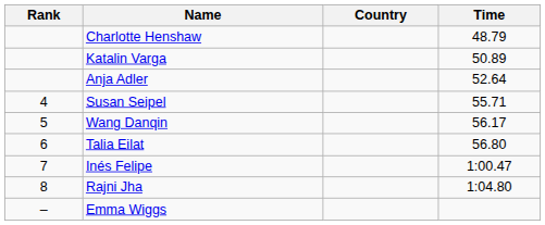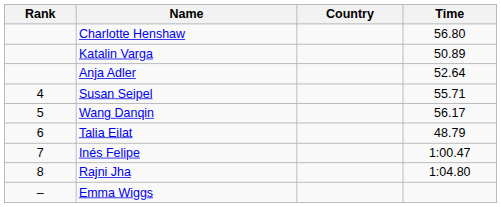 <table class="wikitable" style="text-align:center;width: 50%">
 <tr>
 <th>Rank</th>
 <th>Name</th>
 <th>Country</th>
 <th>Time</th>
 </tr>
 <tr>
 <td></td>
 <td align="left"><a href='#'>Charlotte Henshaw</a></td>
 <td align="left"></td>
-<td>48.79</td>
+<td>56.80</td>
 </tr>
 <tr>
 <td></td>
 <td align="left"><a href='#'>Katalin Varga</a></td>
 <td align="left"></td>
 <td>50.89</td>
 </tr>
 <tr>
 <td></td>
 <td align="left"><a href='#'>Anja Adler</a></td>
 <td align="left"></td>
 <td>52.64</td>
 </tr>
 <tr>
 <td>4</td>
 <td align="left"><a href='#'>Susan Seipel</a></td>
 <td align="left"></td>
 <td>55.71</td>
 </tr>
 <tr>
 <td>5</td>
 <td align="left"><a href='#'>Wang Danqin</a></td>
 <td align="left"></td>
 <td>56.17</td>
 </tr>
 <tr>
 <td>6</td>
 <td align="left"><a href='#'>Talia Eilat</a></td>
 <td align="left"></td>
-<td>56.80</td>
+<td>48.79</td>
 </tr>
 <tr>
 <td>7</td>
 <td align="left"><a href='#'>Inés Felipe</a></td>
 <td align="left"></td>
 <td>1:00.47</td>
 </tr>
 <tr>
 <td>8</td>
 <td align="left"><a href='#'>Rajni Jha</a></td>
 <td align="left"></td>
 <td>1:04.80</td>
 </tr>
 <tr>
 <td>–</td>
 <td align="left"><a href='#'>Emma Wiggs</a></td>
 <td align="left"></td>
 <td></td>
 </tr>
 </table>
